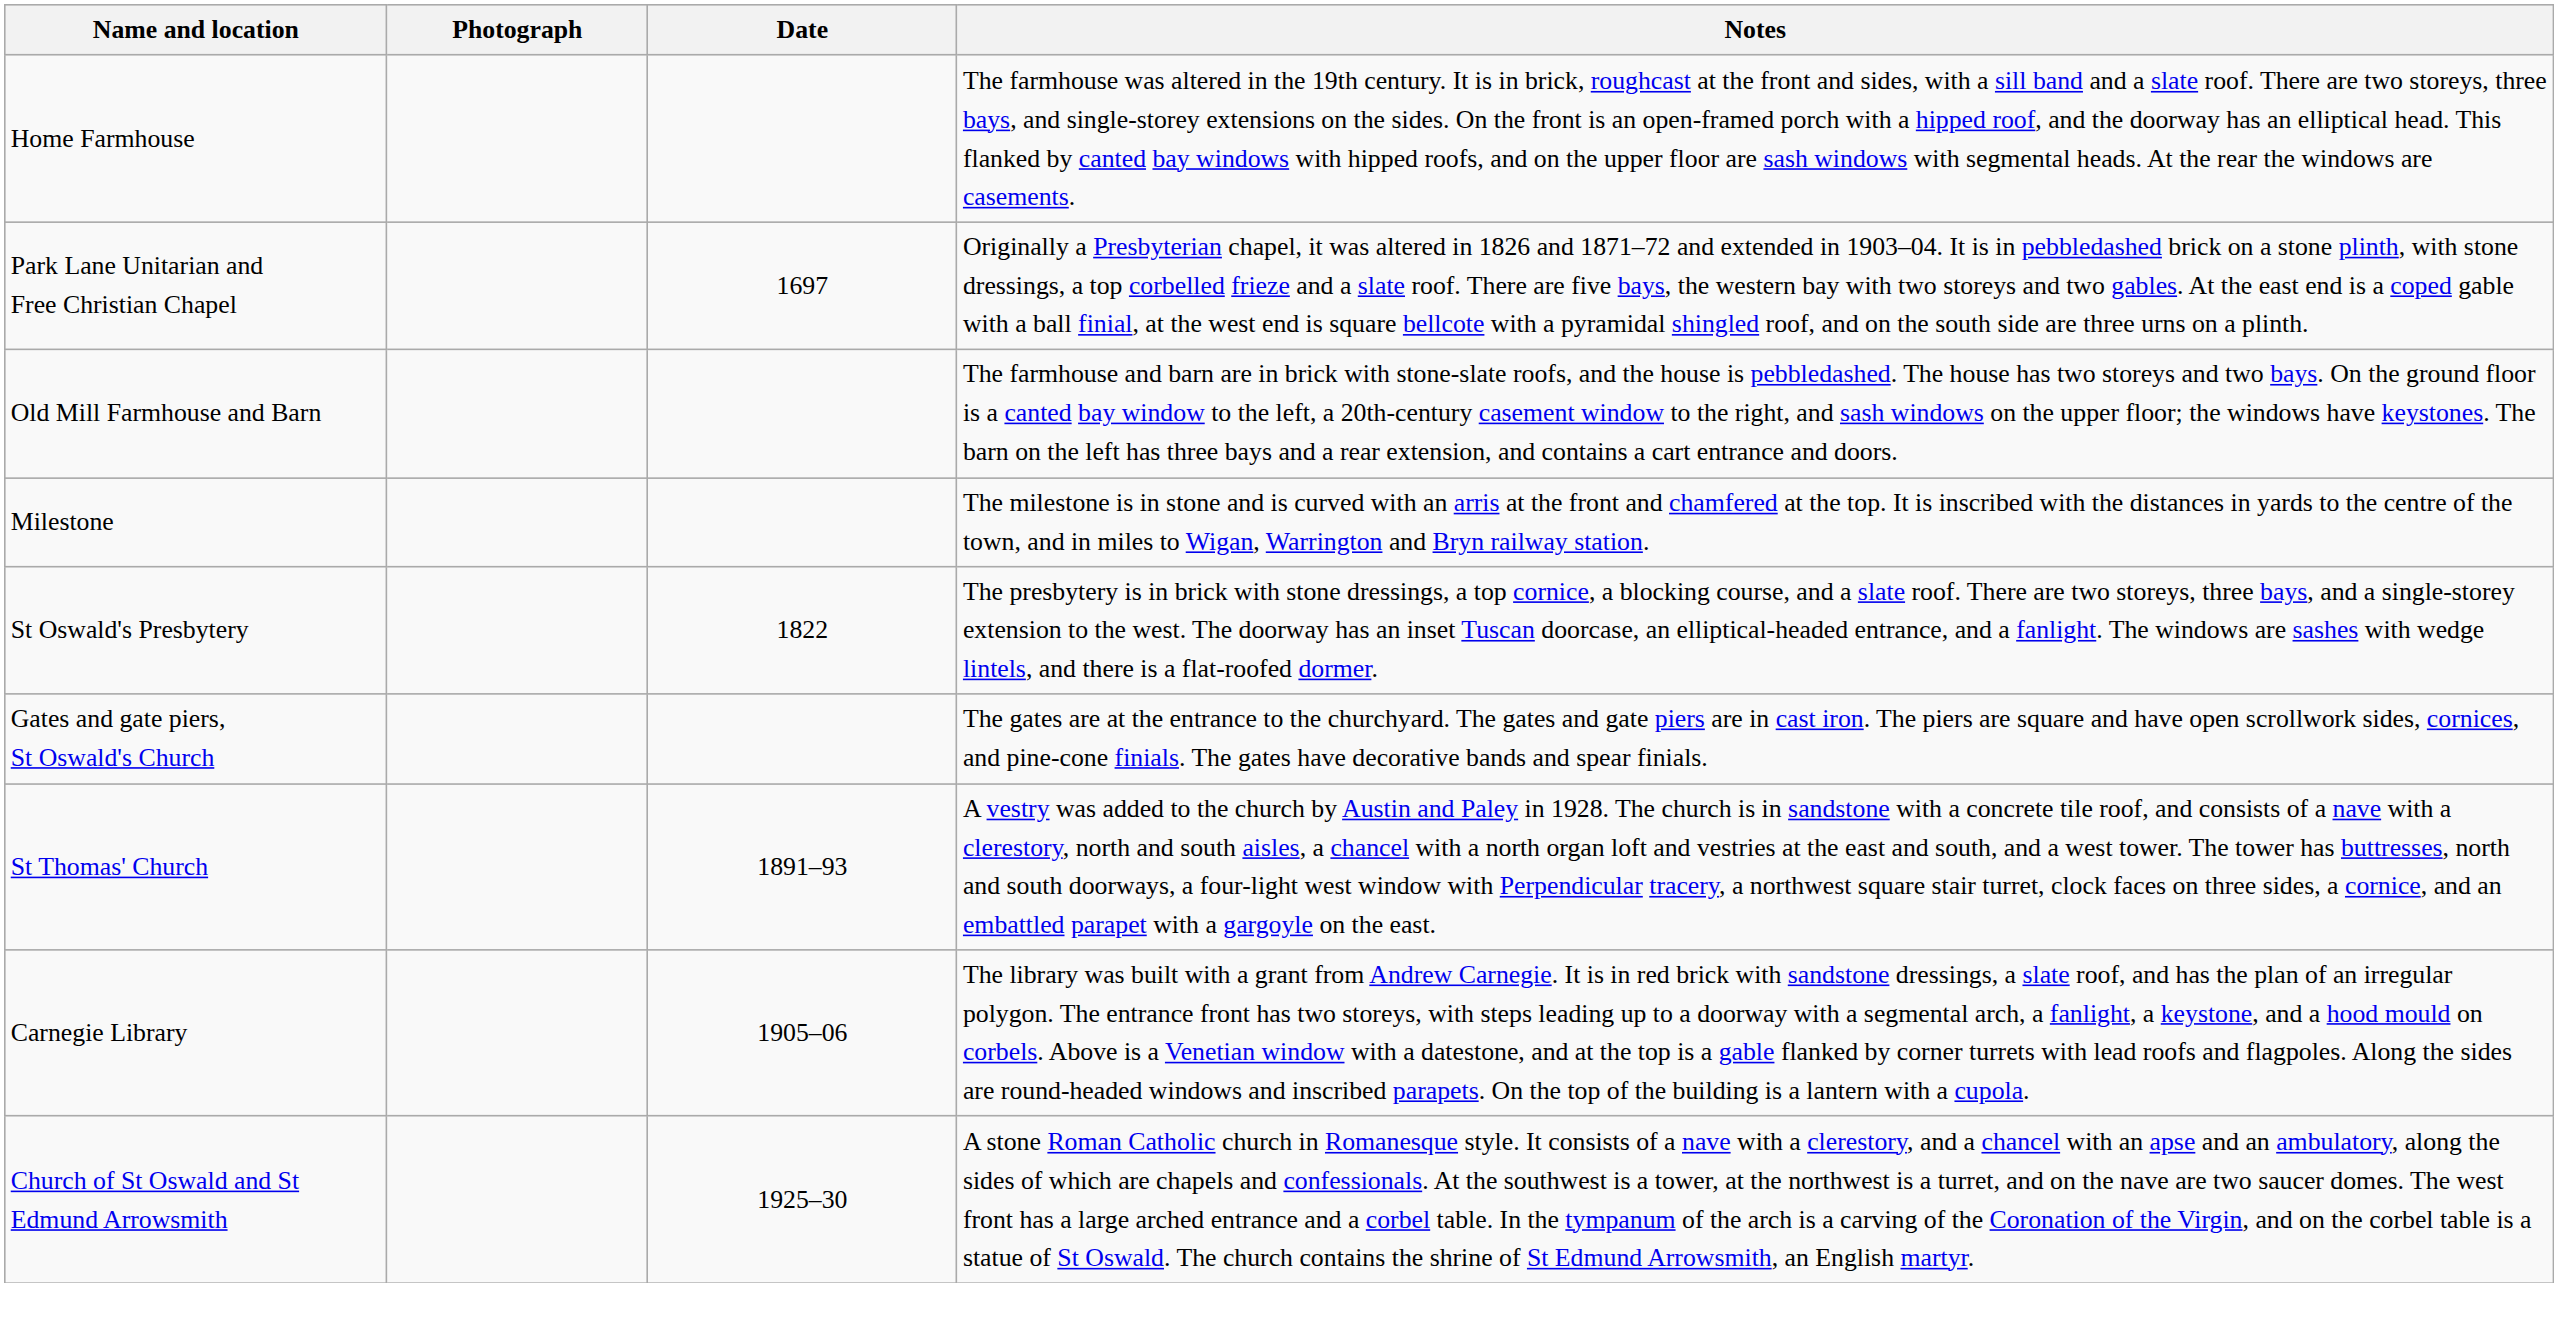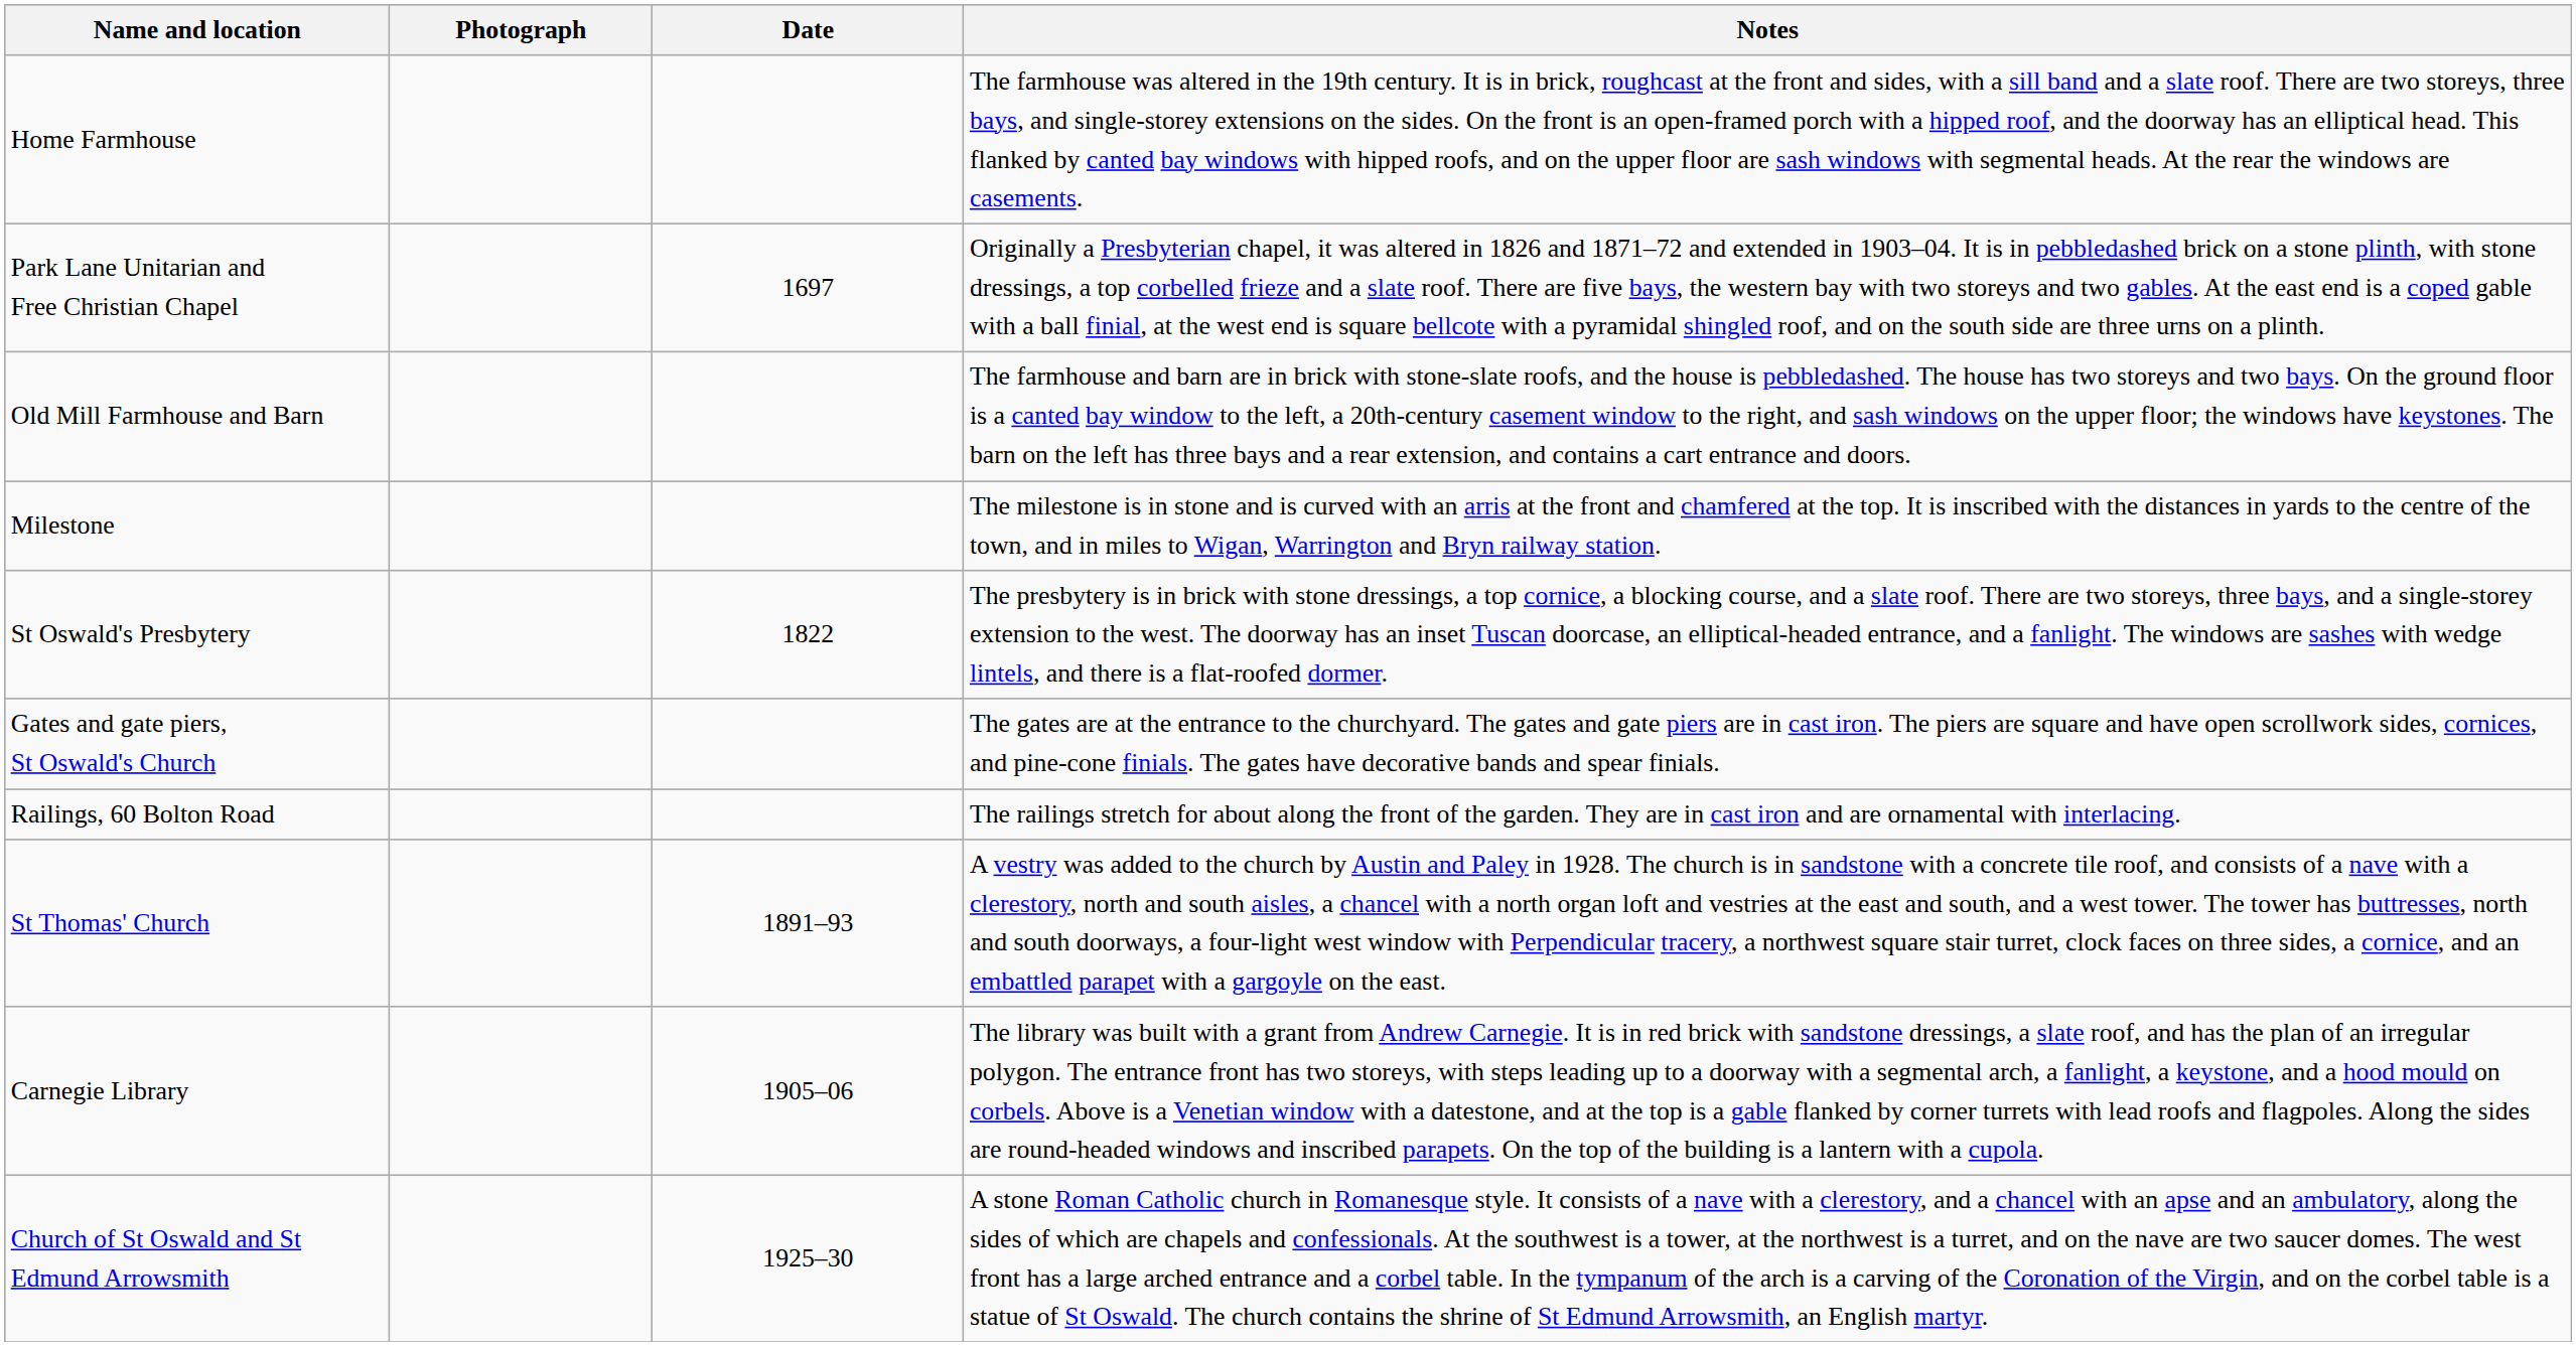 <table class="wikitable sortable plainrowheaders" style="width:100%;border:0px;text-align:left;line-height:150%;">
 <tr>
 <th scope="col"  style="width:150px">Name and location</th>
 <th scope="col"  style="width:100px" class="unsortable">Photograph</th>
 <th scope="col"  style="width:120px">Date</th>
 <th scope="col"  style="width:650px" class="unsortable">Notes</th>
 </tr>
 <tr>
 <td>Home Farmhouse<br><small></small></td>
 <td></td>
 <td align="center"></td>
 <td>The farmhouse was altered in the 19th century. It is in brick, <a href='#'>roughcast</a> at the front and sides, with a <a href='#'>sill band</a> and a <a href='#'>slate</a> roof. There are two storeys, three <a href='#'>bays</a>, and single-storey extensions on the sides. On the front is an open-framed porch with a <a href='#'>hipped roof</a>, and the doorway has an elliptical head. This flanked by <a href='#'>canted</a> <a href='#'>bay windows</a> with hipped roofs, and on the upper floor are <a href='#'>sash windows</a> with segmental heads. At the rear the windows are <a href='#'>casements</a>.</td>
 </tr>
 <tr>
 <td>Park Lane Unitarian and<br>Free Christian Chapel<br><small></small></td>
 <td></td>
 <td align="center">1697</td>
 <td>Originally a <a href='#'>Presbyterian</a> chapel, it was altered in 1826 and 1871–72 and extended in 1903–04. It is in <a href='#'>pebbledashed</a> brick on a stone <a href='#'>plinth</a>, with stone dressings, a top <a href='#'>corbelled</a> <a href='#'>frieze</a> and a <a href='#'>slate</a> roof. There are five <a href='#'>bays</a>, the western bay with two storeys and two <a href='#'>gables</a>. At the east end is a <a href='#'>coped</a> gable with a ball <a href='#'>finial</a>, at the west end is square <a href='#'>bellcote</a> with a pyramidal <a href='#'>shingled</a> roof, and on the south side are three urns on a plinth.</td>
 </tr>
 <tr>
 <td>Old Mill Farmhouse and Barn<br><small></small></td>
 <td></td>
 <td align="center"></td>
 <td>The farmhouse and barn are in brick with stone-slate roofs, and the house is <a href='#'>pebbledashed</a>. The house has two storeys and two <a href='#'>bays</a>. On the ground floor is a <a href='#'>canted</a> <a href='#'>bay window</a> to the left, a 20th-century <a href='#'>casement window</a> to the right, and <a href='#'>sash windows</a> on the upper floor; the windows have <a href='#'>keystones</a>. The barn on the left has three bays and a rear extension, and contains a cart entrance and doors.</td>
 </tr>
 <tr>
 <td>Milestone<br><small></small></td>
 <td></td>
 <td align="center"></td>
 <td>The milestone is in stone and is curved with an <a href='#'>arris</a> at the front and <a href='#'>chamfered</a> at the top. It is inscribed with the distances in yards to the centre of the town, and in miles to <a href='#'>Wigan</a>, <a href='#'>Warrington</a> and <a href='#'>Bryn railway station</a>.</td>
 </tr>
 <tr>
 <td>St Oswald's Presbytery<br><small></small></td>
 <td></td>
 <td align="center">1822</td>
 <td>The presbytery is in brick with stone dressings, a top <a href='#'>cornice</a>, a blocking course, and a <a href='#'>slate</a> roof. There are two storeys, three <a href='#'>bays</a>, and a single-storey extension to the west. The doorway has an inset <a href='#'>Tuscan</a> doorcase, an elliptical-headed entrance, and a <a href='#'>fanlight</a>. The windows are <a href='#'>sashes</a> with wedge <a href='#'>lintels</a>, and there is a flat-roofed <a href='#'>dormer</a>.</td>
 </tr>
 <tr>
 <td>Gates and gate piers,<br><a href='#'>St Oswald's Church</a><br><small></small></td>
 <td></td>
 <td align="center"></td>
 <td>The gates are at the entrance to the churchyard. The gates and gate <a href='#'>piers</a> are in <a href='#'>cast iron</a>. The piers are square and have open scrollwork sides, <a href='#'>cornices</a>, and pine-cone <a href='#'>finials</a>. The gates have decorative bands and spear finials.</td>
 </tr>
 <tr>
+<td>Railings, 60 Bolton Road<br><small></small></td>
+<td></td>
+<td align="center"></td>
+<td>The railings stretch for about  along the front of the garden. They are in <a href='#'>cast iron</a> and are ornamental with <a href='#'>interlacing</a>.</td>
+</tr>
+<tr>
 <td><a href='#'>St Thomas' Church</a><br><small></small></td>
 <td></td>
 <td align="center">1891–93</td>
 <td>A <a href='#'>vestry</a> was added to the church by <a href='#'>Austin and Paley</a> in 1928. The church is in <a href='#'>sandstone</a> with a concrete tile roof, and consists of a <a href='#'>nave</a> with a <a href='#'>clerestory</a>, north and south <a href='#'>aisles</a>, a <a href='#'>chancel</a> with a north organ loft and vestries at the east and south, and a west tower. The tower has <a href='#'>buttresses</a>, north and south doorways, a four-light west window with <a href='#'>Perpendicular</a> <a href='#'>tracery</a>, a northwest square stair turret, clock faces on three sides, a <a href='#'>cornice</a>, and an <a href='#'>embattled</a> <a href='#'>parapet</a> with a <a href='#'>gargoyle</a> on the east.</td>
 </tr>
 <tr>
 <td>Carnegie Library<br><small></small></td>
 <td></td>
 <td align="center">1905–06</td>
 <td>The library was built with a grant from <a href='#'>Andrew Carnegie</a>. It is in red brick with <a href='#'>sandstone</a> dressings, a <a href='#'>slate</a> roof, and has the plan of an irregular polygon. The entrance front has two storeys, with steps leading up to a doorway with a segmental arch, a <a href='#'>fanlight</a>, a <a href='#'>keystone</a>, and a <a href='#'>hood mould</a> on <a href='#'>corbels</a>. Above is a <a href='#'>Venetian window</a> with a datestone, and at the top is a <a href='#'>gable</a> flanked by corner turrets with lead roofs and flagpoles. Along the sides are round-headed windows and inscribed <a href='#'>parapets</a>. On the top of the building is a lantern with a <a href='#'>cupola</a>.</td>
 </tr>
 <tr>
 <td><a href='#'>Church of St Oswald and St Edmund Arrowsmith</a><br><small></small></td>
 <td></td>
 <td align="center">1925–30</td>
 <td>A stone <a href='#'>Roman Catholic</a> church in <a href='#'>Romanesque</a> style. It consists of a <a href='#'>nave</a> with a <a href='#'>clerestory</a>, and a <a href='#'>chancel</a> with an <a href='#'>apse</a> and an <a href='#'>ambulatory</a>, along the sides of which are chapels and <a href='#'>confessionals</a>. At the southwest is a tower, at the northwest is a turret, and on the nave are two saucer domes. The west front has a large arched entrance and a <a href='#'>corbel</a> table. In the <a href='#'>tympanum</a> of the arch is a carving of the <a href='#'>Coronation of the Virgin</a>, and on the corbel table is a statue of <a href='#'>St Oswald</a>. The church contains the shrine of <a href='#'>St Edmund Arrowsmith</a>, an English <a href='#'>martyr</a>.</td>
 </tr>
 <tr>
 </tr>
 </table>
